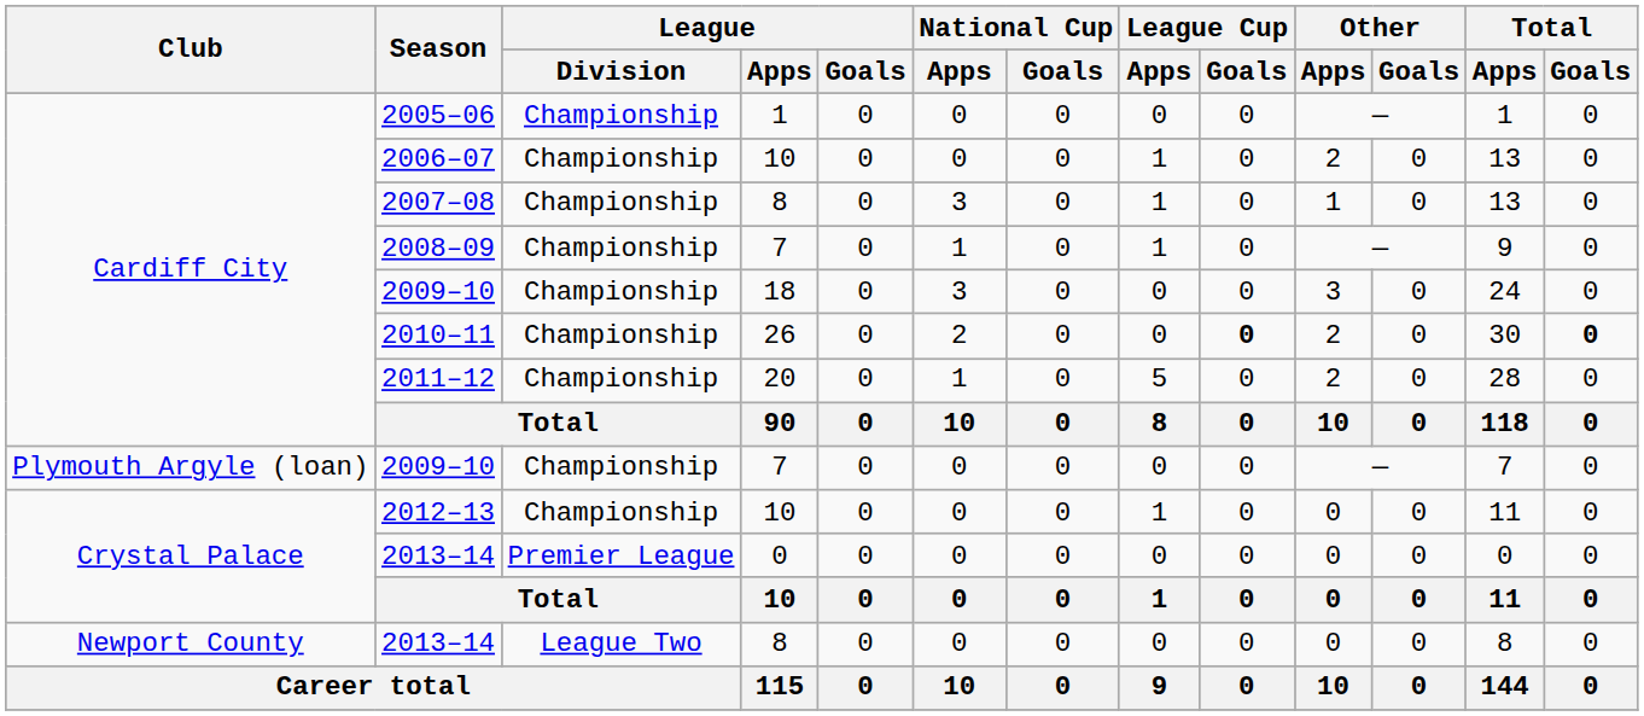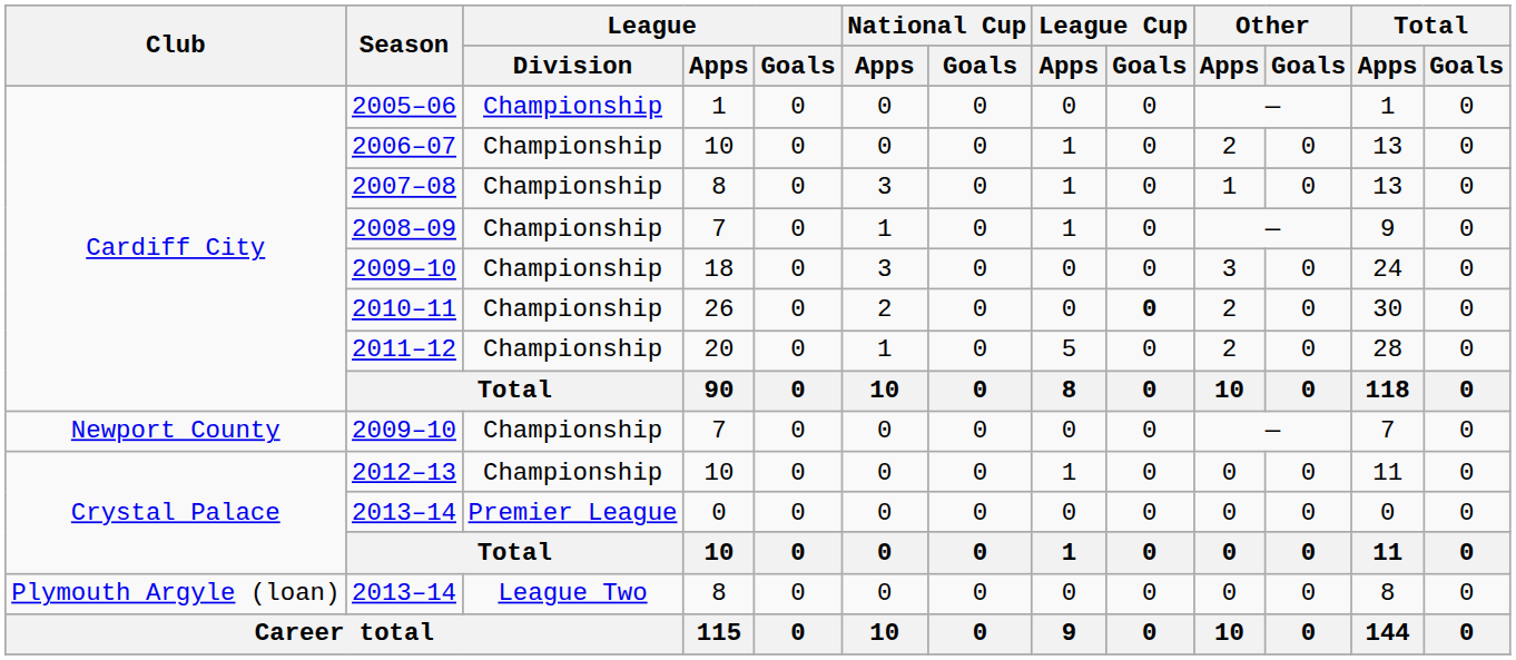 <table class="wikitable" style="text-align:center">
 <tr>
 <th rowspan="2">Club</th>
 <th rowspan="2">Season</th>
 <th colspan="3">League</th>
 <th colspan="2">National Cup</th>
 <th colspan="2">League Cup</th>
 <th colspan="2">Other</th>
 <th colspan="2">Total</th>
 </tr>
 <tr>
 <th>Division</th>
 <th>Apps</th>
 <th>Goals</th>
 <th>Apps</th>
 <th>Goals</th>
 <th>Apps</th>
 <th>Goals</th>
 <th>Apps</th>
 <th>Goals</th>
 <th>Apps</th>
 <th>Goals</th>
 </tr>
 <tr>
 <td rowspan="8"><a href='#'>Cardiff City</a></td>
 <td><a href='#'>2005–06</a></td>
 <td><a href='#'>Championship</a></td>
 <td>1</td>
 <td>0</td>
 <td>0</td>
 <td>0</td>
 <td>0</td>
 <td>0</td>
 <td colspan="2">—</td>
 <td>1</td>
 <td>0</td>
 </tr>
 <tr>
 <td><a href='#'>2006–07</a></td>
 <td>Championship</td>
 <td>10</td>
 <td>0</td>
 <td>0</td>
 <td>0</td>
 <td>1</td>
 <td>0</td>
 <td>2</td>
 <td>0</td>
 <td>13</td>
 <td>0</td>
 </tr>
 <tr>
 <td><a href='#'>2007–08</a></td>
 <td>Championship</td>
 <td>8</td>
 <td>0</td>
 <td>3</td>
 <td>0</td>
 <td>1</td>
 <td>0</td>
 <td>1</td>
 <td>0</td>
 <td>13</td>
 <td>0</td>
 </tr>
 <tr>
 <td><a href='#'>2008–09</a></td>
 <td>Championship</td>
 <td>7</td>
 <td>0</td>
 <td>1</td>
 <td>0</td>
 <td>1</td>
 <td>0</td>
 <td colspan="2">—</td>
 <td>9</td>
 <td>0</td>
 </tr>
 <tr>
 <td><a href='#'>2009–10</a></td>
 <td>Championship</td>
 <td>18</td>
 <td>0</td>
 <td>3</td>
 <td>0</td>
 <td>0</td>
 <td>0</td>
 <td>3</td>
 <td>0</td>
 <td>24</td>
 <td>0</td>
 </tr>
 <tr>
 <td><a href='#'>2010–11</a></td>
 <td>Championship</td>
 <td>26</td>
 <td>0</td>
 <td>2</td>
 <td>0</td>
 <td>0</td>
 <td><strong>0</strong></td>
 <td>2</td>
 <td>0</td>
 <td>30</td>
-<td><strong>0</strong></td>
+<td>0</td>
 </tr>
 <tr>
 <td><a href='#'>2011–12</a></td>
 <td>Championship</td>
 <td>20</td>
 <td>0</td>
 <td>1</td>
 <td>0</td>
 <td>5</td>
 <td>0</td>
 <td>2</td>
 <td>0</td>
 <td>28</td>
 <td>0</td>
 </tr>
 <tr>
 <th colspan="2">Total</th>
 <th>90</th>
 <th>0</th>
 <th>10</th>
 <th>0</th>
 <th>8</th>
 <th>0</th>
 <th>10</th>
 <th>0</th>
 <th>118</th>
 <th>0</th>
 </tr>
 <tr>
-<td><a href='#'>Plymouth Argyle</a> (loan)</td>
+<td><a href='#'>Newport County</a></td>
 <td><a href='#'>2009–10</a></td>
 <td>Championship</td>
 <td>7</td>
 <td>0</td>
 <td>0</td>
 <td>0</td>
 <td>0</td>
 <td>0</td>
 <td colspan="2">—</td>
 <td>7</td>
 <td>0</td>
 </tr>
 <tr>
 <td rowspan="3"><a href='#'>Crystal Palace</a></td>
 <td><a href='#'>2012–13</a></td>
 <td>Championship</td>
 <td>10</td>
 <td>0</td>
 <td>0</td>
 <td>0</td>
 <td>1</td>
 <td>0</td>
 <td>0</td>
 <td>0</td>
 <td>11</td>
 <td>0</td>
 </tr>
 <tr>
 <td><a href='#'>2013–14</a></td>
 <td><a href='#'>Premier League</a></td>
 <td>0</td>
 <td>0</td>
 <td>0</td>
 <td>0</td>
 <td>0</td>
 <td>0</td>
 <td>0</td>
 <td>0</td>
 <td>0</td>
 <td>0</td>
 </tr>
 <tr>
 <th colspan="2">Total</th>
 <th>10</th>
 <th>0</th>
 <th>0</th>
 <th>0</th>
 <th>1</th>
 <th>0</th>
 <th>0</th>
 <th>0</th>
 <th>11</th>
 <th>0</th>
 </tr>
 <tr>
-<td><a href='#'>Newport County</a></td>
+<td><a href='#'>Plymouth Argyle</a> (loan)</td>
 <td><a href='#'>2013–14</a></td>
 <td><a href='#'>League Two</a></td>
 <td>8</td>
 <td>0</td>
 <td>0</td>
 <td>0</td>
 <td>0</td>
 <td>0</td>
 <td>0</td>
 <td>0</td>
 <td>8</td>
 <td>0</td>
 </tr>
 <tr>
 <th colspan="3">Career total</th>
 <th>115</th>
 <th>0</th>
 <th>10</th>
 <th>0</th>
 <th>9</th>
 <th>0</th>
 <th>10</th>
 <th>0</th>
 <th>144</th>
 <th>0</th>
 </tr>
 </table>
